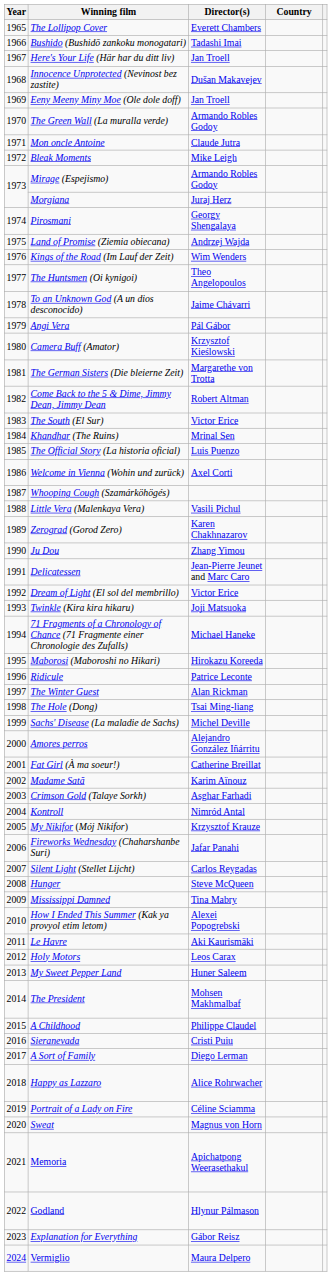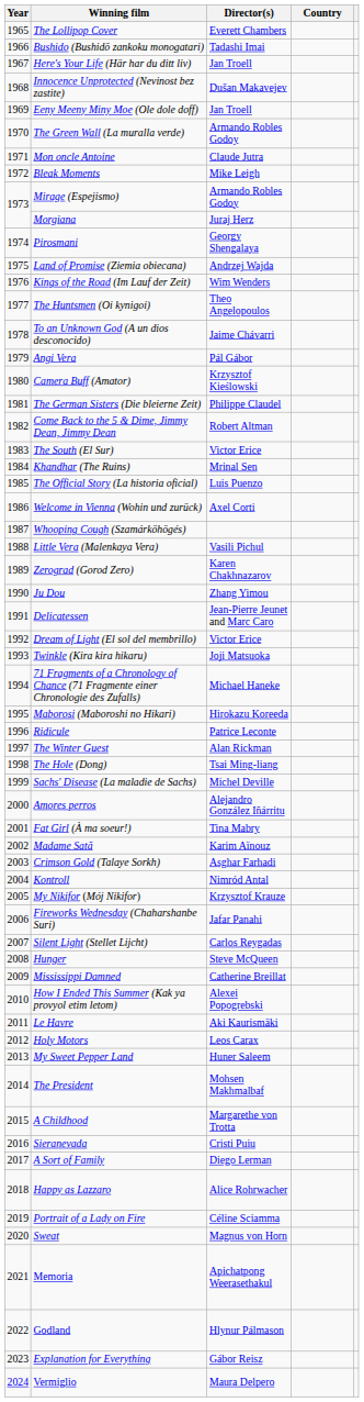 <table class="sortable wikitable" style="width:85%;" cellpadding="5">
 <tr>
 <th style="width:6%;">Year</th>
 <th style="width:51%;">Winning film</th>
 <th style="width:24%;">Director(s)</th>
 <th style="width:18%;">Country</th>
 <th style="width:1%;"></th>
 </tr>
 <tr>
 <td style="text-align:center;">1965</td>
 <td><em><a href='#'>The Lollipop Cover</a></em></td>
 <td><a href='#'>Everett Chambers</a></td>
 <td></td>
 <td></td>
 </tr>
 <tr>
 <td style="text-align:center;">1966</td>
 <td><em><a href='#'>Bushido</a></em> <em>(Bushidō zankoku monogatari)</em></td>
 <td><a href='#'>Tadashi Imai</a></td>
 <td></td>
 <td></td>
 </tr>
 <tr>
 <td style="text-align:center;">1967</td>
 <td><em><a href='#'>Here's Your Life</a></em> <em>(Här har du ditt liv)</em></td>
 <td><a href='#'>Jan Troell</a></td>
 <td></td>
 <td></td>
 </tr>
 <tr>
 <td style="text-align:center;">1968</td>
 <td><em><a href='#'>Innocence Unprotected</a></em> <em>(Nevinost bez zastite)</em></td>
 <td><a href='#'>Dušan Makavejev</a></td>
 <td></td>
 <td></td>
 </tr>
 <tr>
 <td style="text-align:center;">1969</td>
 <td><em><a href='#'>Eeny Meeny Miny Moe</a></em> <em>(Ole dole doff)</em></td>
 <td><a href='#'>Jan Troell</a></td>
 <td></td>
 <td></td>
 </tr>
 <tr>
 <td style="text-align:center;">1970</td>
 <td><em><a href='#'>The Green Wall</a></em> <em>(La muralla verde)</em></td>
 <td><a href='#'>Armando Robles Godoy</a></td>
 <td></td>
 <td></td>
 </tr>
 <tr>
 <td style="text-align:center;">1971</td>
 <td><em><a href='#'>Mon oncle Antoine</a></em></td>
 <td><a href='#'>Claude Jutra</a></td>
 <td></td>
 <td></td>
 </tr>
 <tr>
 <td style="text-align:center;">1972</td>
 <td><em><a href='#'>Bleak Moments</a></em></td>
 <td><a href='#'>Mike Leigh</a></td>
 <td></td>
 <td></td>
 </tr>
 <tr>
 <td rowspan="2" style="text-align:center;">1973</td>
 <td><em><a href='#'>Mirage</a></em> <em>(Espejismo)</em></td>
 <td><a href='#'>Armando Robles Godoy</a></td>
 <td></td>
 <td></td>
 </tr>
 <tr>
 <td><em><a href='#'>Morgiana</a></em></td>
 <td><a href='#'>Juraj Herz</a></td>
 <td></td>
 <td></td>
 </tr>
 <tr>
 <td style="text-align:center;">1974</td>
 <td><em><a href='#'>Pirosmani</a></em></td>
 <td><a href='#'>Georgy Shengalaya</a></td>
 <td></td>
 <td></td>
 </tr>
 <tr>
 <td style="text-align:center;">1975</td>
 <td><em><a href='#'>Land of Promise</a></em> <em>(Ziemia obiecana)</em></td>
 <td><a href='#'>Andrzej Wajda</a></td>
 <td></td>
 <td></td>
 </tr>
 <tr>
 <td style="text-align:center;">1976</td>
 <td><em><a href='#'>Kings of the Road</a></em> <em>(Im Lauf der Zeit)</em></td>
 <td><a href='#'>Wim Wenders</a></td>
 <td></td>
 <td></td>
 </tr>
 <tr>
 <td style="text-align:center;">1977</td>
 <td><em><a href='#'>The Huntsmen</a></em> <em>(Oi kynigoi)</em></td>
 <td><a href='#'>Theo Angelopoulos</a></td>
 <td></td>
 <td></td>
 </tr>
 <tr>
 <td style="text-align:center;">1978</td>
 <td><em><a href='#'>To an Unknown God</a></em> <em>(A un dios desconocido)</em></td>
 <td><a href='#'>Jaime Chávarri</a></td>
 <td></td>
 <td></td>
 </tr>
 <tr>
 <td style="text-align:center;">1979</td>
 <td><em><a href='#'>Angi Vera</a></em></td>
 <td><a href='#'>Pál Gábor</a></td>
 <td></td>
 <td></td>
 </tr>
 <tr>
 <td style="text-align:center;">1980</td>
 <td><em><a href='#'>Camera Buff</a></em> <em>(Amator)</em></td>
 <td><a href='#'>Krzysztof Kieślowski</a></td>
 <td></td>
 <td></td>
 </tr>
 <tr>
 <td style="text-align:center;">1981</td>
 <td><em><a href='#'>The German Sisters</a></em> <em>(Die bleierne Zeit)</em></td>
-<td><a href='#'>Margarethe von Trotta</a></td>
+<td><a href='#'>Philippe Claudel</a></td>
 <td></td>
 <td></td>
 </tr>
 <tr>
 <td style="text-align:center;">1982</td>
 <td><em><a href='#'>Come Back to the 5 & Dime, Jimmy Dean, Jimmy Dean</a></em></td>
 <td><a href='#'>Robert Altman</a></td>
 <td></td>
 <td></td>
 </tr>
 <tr>
 <td style="text-align:center;">1983</td>
 <td><em><a href='#'>The South</a></em> <em>(El Sur)</em></td>
 <td><a href='#'>Victor Erice</a></td>
 <td><br> </td>
 <td></td>
 </tr>
 <tr>
 <td style="text-align:center;">1984</td>
 <td><em><a href='#'>Khandhar</a></em> <em>(The Ruins)</em></td>
 <td><a href='#'>Mrinal Sen</a></td>
 <td></td>
 <td></td>
 </tr>
 <tr>
 <td style="text-align:center;">1985</td>
 <td><em><a href='#'>The Official Story</a></em> <em>(La historia oficial)</em></td>
 <td><a href='#'>Luis Puenzo</a></td>
 <td></td>
 <td></td>
 </tr>
 <tr>
 <td style="text-align:center;">1986</td>
 <td><em><a href='#'>Welcome in Vienna</a></em> <em>(Wohin und zurück)</em></td>
 <td><a href='#'>Axel Corti</a></td>
 <td> <br><br> </td>
 <td></td>
 </tr>
 <tr>
 <td style="text-align:center;">1987</td>
 <td><em><a href='#'>Whooping Cough</a></em> <em>(Szamárköhögés)</em></td>
 <td></td>
 <td></td>
 <td></td>
 </tr>
 <tr>
 <td style="text-align:center;">1988</td>
 <td><em><a href='#'>Little Vera</a></em> <em>(Malenkaya Vera)</em></td>
 <td><a href='#'>Vasili Pichul</a></td>
 <td></td>
 <td></td>
 </tr>
 <tr>
 <td style="text-align:center;">1989</td>
 <td><em><a href='#'>Zerograd</a></em> <em>(Gorod Zero)</em></td>
 <td><a href='#'>Karen Chakhnazarov</a></td>
 <td></td>
 <td></td>
 </tr>
 <tr>
 <td style="text-align:center;">1990</td>
 <td><em><a href='#'>Ju Dou</a></em></td>
 <td><a href='#'>Zhang Yimou</a></td>
 <td><br> </td>
 <td></td>
 </tr>
 <tr>
 <td style="text-align:center;">1991</td>
 <td><em><a href='#'>Delicatessen</a></em></td>
 <td><a href='#'>Jean-Pierre Jeunet</a> and <a href='#'>Marc Caro</a></td>
 <td></td>
 <td></td>
 </tr>
 <tr>
 <td style="text-align:center;">1992</td>
 <td><em><a href='#'>Dream of Light</a></em> <em>(El sol del membrillo)</em></td>
 <td><a href='#'>Victor Erice</a></td>
 <td></td>
 <td></td>
 </tr>
 <tr>
 <td style="text-align:center;">1993</td>
 <td><em><a href='#'>Twinkle</a></em> <em>(Kira kira hikaru)</em></td>
 <td><a href='#'>Joji Matsuoka</a></td>
 <td></td>
 <td></td>
 </tr>
 <tr>
 <td style="text-align:center;">1994</td>
 <td><em><a href='#'>71 Fragments of a Chronology of Chance</a></em> <em>(71 Fragmente einer Chronologie des Zufalls)</em></td>
 <td><a href='#'>Michael Haneke</a></td>
 <td><br> </td>
 <td></td>
 </tr>
 <tr>
 <td style="text-align:center;">1995</td>
 <td><em><a href='#'>Maborosi</a></em> <em>(Maboroshi no Hikari)</em></td>
 <td><a href='#'>Hirokazu Koreeda</a></td>
 <td></td>
 <td></td>
 </tr>
 <tr>
 <td style="text-align:center;">1996</td>
 <td><em><a href='#'>Ridicule</a></em></td>
 <td><a href='#'>Patrice Leconte</a></td>
 <td></td>
 <td></td>
 </tr>
 <tr>
 <td style="text-align:center;">1997</td>
 <td><em><a href='#'>The Winter Guest</a></em></td>
 <td><a href='#'>Alan Rickman</a></td>
 <td></td>
 <td></td>
 </tr>
 <tr>
 <td style="text-align:center;">1998</td>
 <td><em><a href='#'>The Hole</a></em> <em>(Dong)</em></td>
 <td><a href='#'>Tsai Ming-liang</a></td>
 <td></td>
 <td></td>
 </tr>
 <tr>
 <td style="text-align:center;">1999</td>
 <td><em><a href='#'>Sachs' Disease</a></em> <em>(La maladie de Sachs)</em></td>
 <td><a href='#'>Michel Deville</a></td>
 <td></td>
 <td></td>
 </tr>
 <tr>
 <td style="text-align:center;">2000</td>
 <td><em><a href='#'>Amores perros</a></em></td>
 <td><a href='#'>Alejandro González Iñárritu</a></td>
 <td></td>
 <td></td>
 </tr>
 <tr>
 <td style="text-align:center;">2001</td>
 <td><em><a href='#'>Fat Girl</a></em> <em>(À ma soeur!)</em></td>
-<td><a href='#'>Catherine Breillat</a></td>
+<td><a href='#'>Tina Mabry</a></td>
 <td></td>
 <td></td>
 </tr>
 <tr>
 <td style="text-align:center;">2002</td>
 <td><em><a href='#'>Madame Satã</a></em></td>
 <td><a href='#'>Karim Aïnouz</a></td>
 <td></td>
 <td></td>
 </tr>
 <tr>
 <td style="text-align:center;">2003</td>
 <td><em><a href='#'>Crimson Gold</a></em> <em>(Talaye Sorkh)</em></td>
 <td><a href='#'>Asghar Farhadi</a></td>
 <td></td>
 <td></td>
 </tr>
 <tr>
 <td style="text-align:center;">2004</td>
 <td><em><a href='#'>Kontroll</a></em></td>
 <td><a href='#'>Nimród Antal</a></td>
 <td></td>
 <td></td>
 </tr>
 <tr>
 <td style="text-align:center;">2005</td>
 <td><em><a href='#'>My Nikifor</a></em> (<em>Mój Nikifor</em>)</td>
 <td><a href='#'>Krzysztof Krauze</a></td>
 <td></td>
 <td></td>
 </tr>
 <tr>
 <td style="text-align:center;">2006</td>
 <td><em><a href='#'>Fireworks Wednesday</a></em> <em>(Chaharshanbe Suri)</em></td>
 <td><a href='#'>Jafar Panahi</a></td>
 <td></td>
 <td></td>
 </tr>
 <tr>
 <td style="text-align:center;">2007</td>
 <td><em><a href='#'>Silent Light</a></em> <em>(Stellet Lijcht)</em></td>
 <td><a href='#'>Carlos Reygadas</a></td>
 <td></td>
 <td></td>
 </tr>
 <tr>
 <td style="text-align:center;">2008</td>
 <td><em><a href='#'>Hunger</a></em></td>
 <td><a href='#'>Steve McQueen</a></td>
 <td></td>
 <td></td>
 </tr>
 <tr>
 <td style="text-align:center;">2009</td>
 <td><em><a href='#'>Mississippi Damned</a></em></td>
-<td><a href='#'>Tina Mabry</a></td>
+<td><a href='#'>Catherine Breillat</a></td>
 <td></td>
 <td></td>
 </tr>
 <tr>
 <td style="text-align:center;">2010</td>
 <td><em><a href='#'>How I Ended This Summer</a></em> <em>(Kak ya provyol etim letom)</em></td>
 <td><a href='#'>Alexei Popogrebski</a></td>
 <td></td>
 <td></td>
 </tr>
 <tr>
 <td style="text-align:center;">2011</td>
 <td><em><a href='#'>Le Havre</a></em></td>
 <td><a href='#'>Aki Kaurismäki</a></td>
 <td></td>
 <td></td>
 </tr>
 <tr>
 <td style="text-align:center;">2012</td>
 <td><em><a href='#'>Holy Motors</a></em></td>
 <td><a href='#'>Leos Carax</a></td>
 <td></td>
 <td></td>
 </tr>
 <tr>
 <td style="text-align:center;">2013</td>
 <td><em><a href='#'>My Sweet Pepper Land</a></em></td>
 <td><a href='#'>Huner Saleem</a></td>
 <td></td>
 <td></td>
 </tr>
 <tr>
 <td style="text-align:center;">2014</td>
 <td><em><a href='#'>The President</a></em></td>
 <td><a href='#'>Mohsen Makhmalbaf</a></td>
 <td><br><br><br></td>
 <td></td>
 </tr>
 <tr>
 <td style="text-align:center;">2015</td>
 <td><em><a href='#'>A Childhood</a></em></td>
-<td><a href='#'>Philippe Claudel</a></td>
+<td><a href='#'>Margarethe von Trotta</a></td>
 <td></td>
 <td></td>
 </tr>
 <tr>
 <td style="text-align:center;">2016</td>
 <td><em><a href='#'>Sieranevada</a></em></td>
 <td><a href='#'>Cristi Puiu</a></td>
 <td></td>
 <td></td>
 </tr>
 <tr>
 <td style="text-align:center;">2017</td>
 <td><em><a href='#'>A Sort of Family</a></em></td>
 <td><a href='#'>Diego Lerman</a></td>
 <td></td>
 <td></td>
 </tr>
 <tr>
 <td style="text-align:center;">2018</td>
 <td><em><a href='#'>Happy as Lazzaro</a></em></td>
 <td><a href='#'>Alice Rohrwacher</a></td>
 <td><br><br><br></td>
 <td></td>
 </tr>
 <tr>
 <td style="text-align:center;">2019</td>
 <td><em><a href='#'>Portrait of a Lady on Fire</a></em></td>
 <td><a href='#'>Céline Sciamma</a></td>
 <td></td>
 <td></td>
 </tr>
 <tr>
 <td style="text-align:center;">2020</td>
 <td><em><a href='#'>Sweat</a></em></td>
 <td><a href='#'>Magnus von Horn</a></td>
 <td></td>
 <td></td>
 </tr>
 <tr>
 <td style="text-align:center;">2021</td>
 <td><em><a href='#'></em>Memoria<em></a></em></td>
 <td><a href='#'>Apichatpong Weerasethakul</a></td>
 <td><br><br><br><br><br></td>
 <td></td>
 </tr>
 <tr>
 <td style="text-align:center;">2022</td>
 <td><em><a href='#'></em>Godland<em></a></em></td>
 <td><a href='#'>Hlynur Pálmason</a></td>
 <td><br><br><br></td>
 <td></td>
 </tr>
 <tr>
 <td style="text-align:center;">2023</td>
 <td><em><a href='#'>Explanation for Everything</a></em></td>
 <td><a href='#'>Gábor Reisz</a></td>
 <td><br></td>
 <td></td>
 </tr>
 <tr>
 <td style="text-align:center;"><a href='#'>2024</a></td>
 <td><em><a href='#'></em>Vermiglio<em></a></em></td>
 <td><a href='#'>Maura Delpero</a></td>
 <td><br><br></td>
 <td></td>
 </tr>
 </table>
